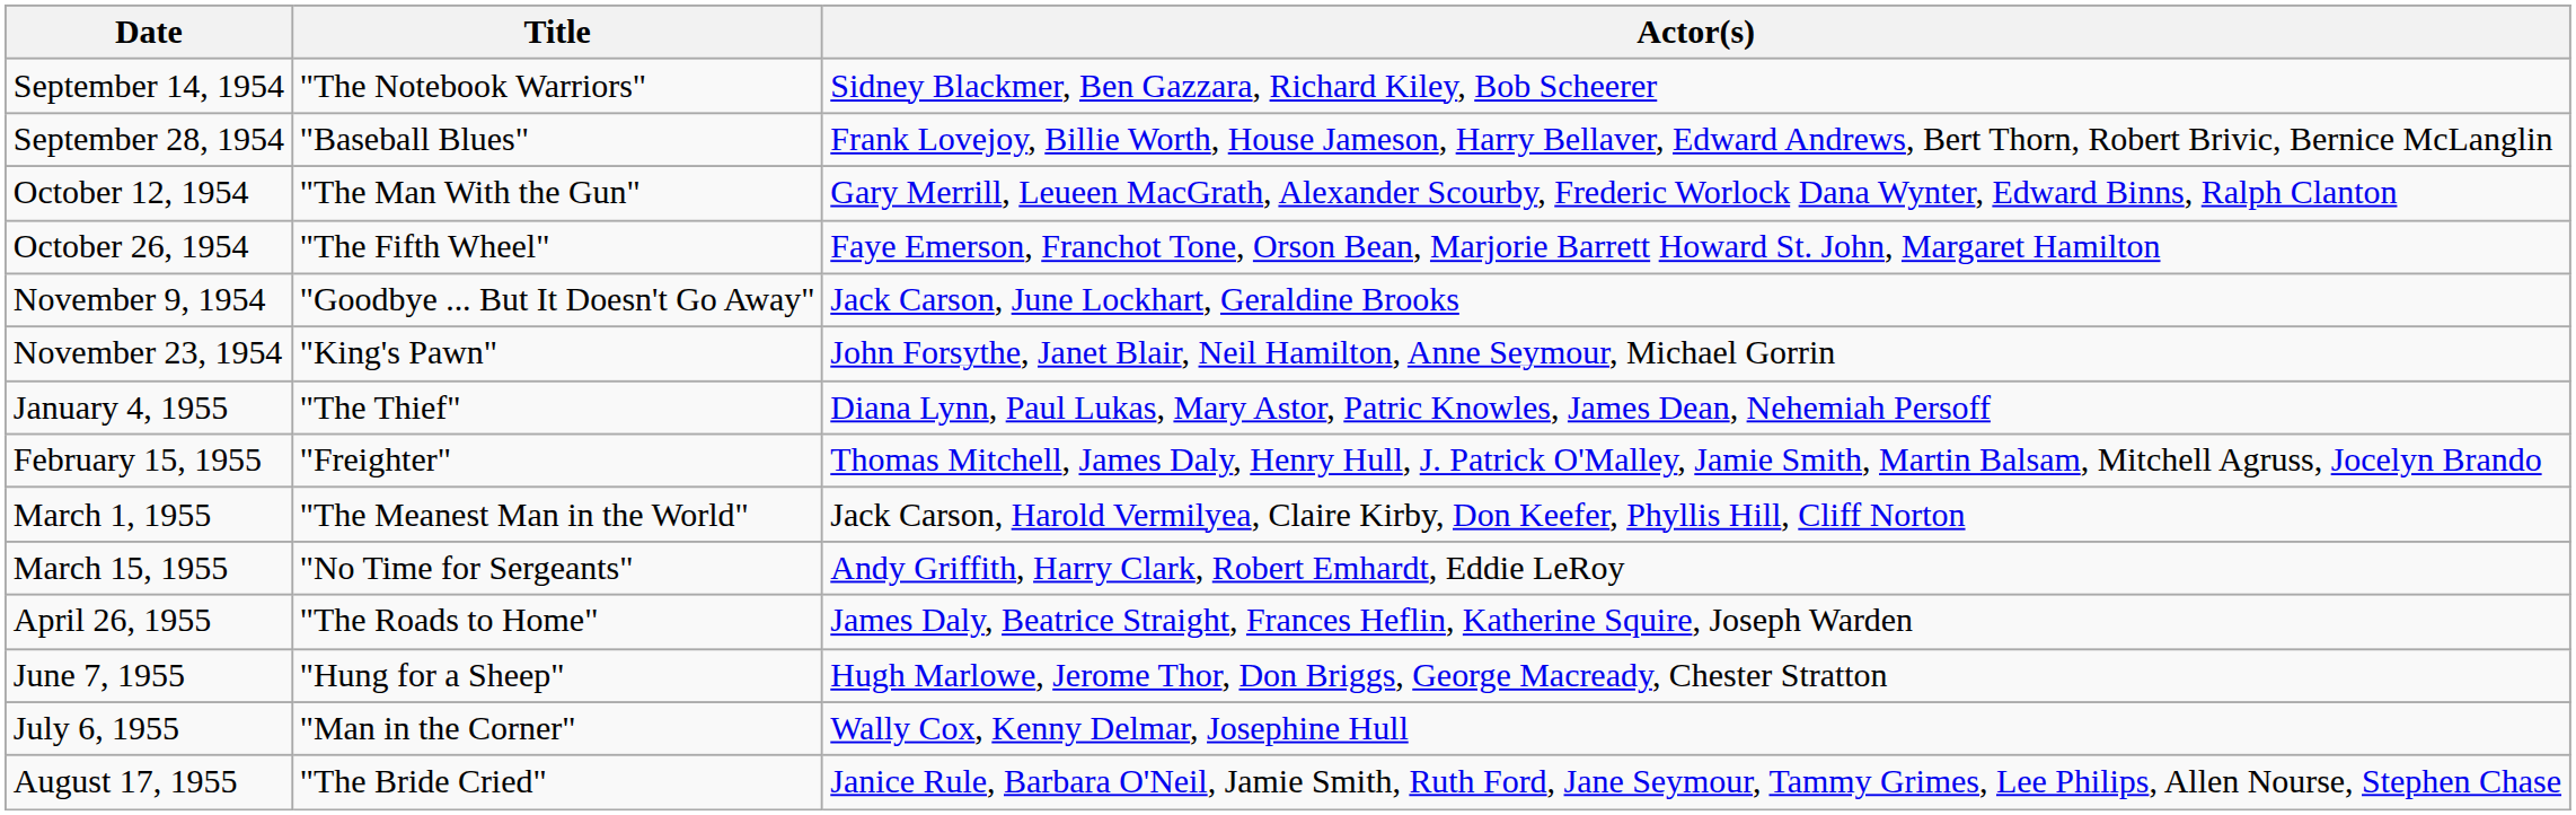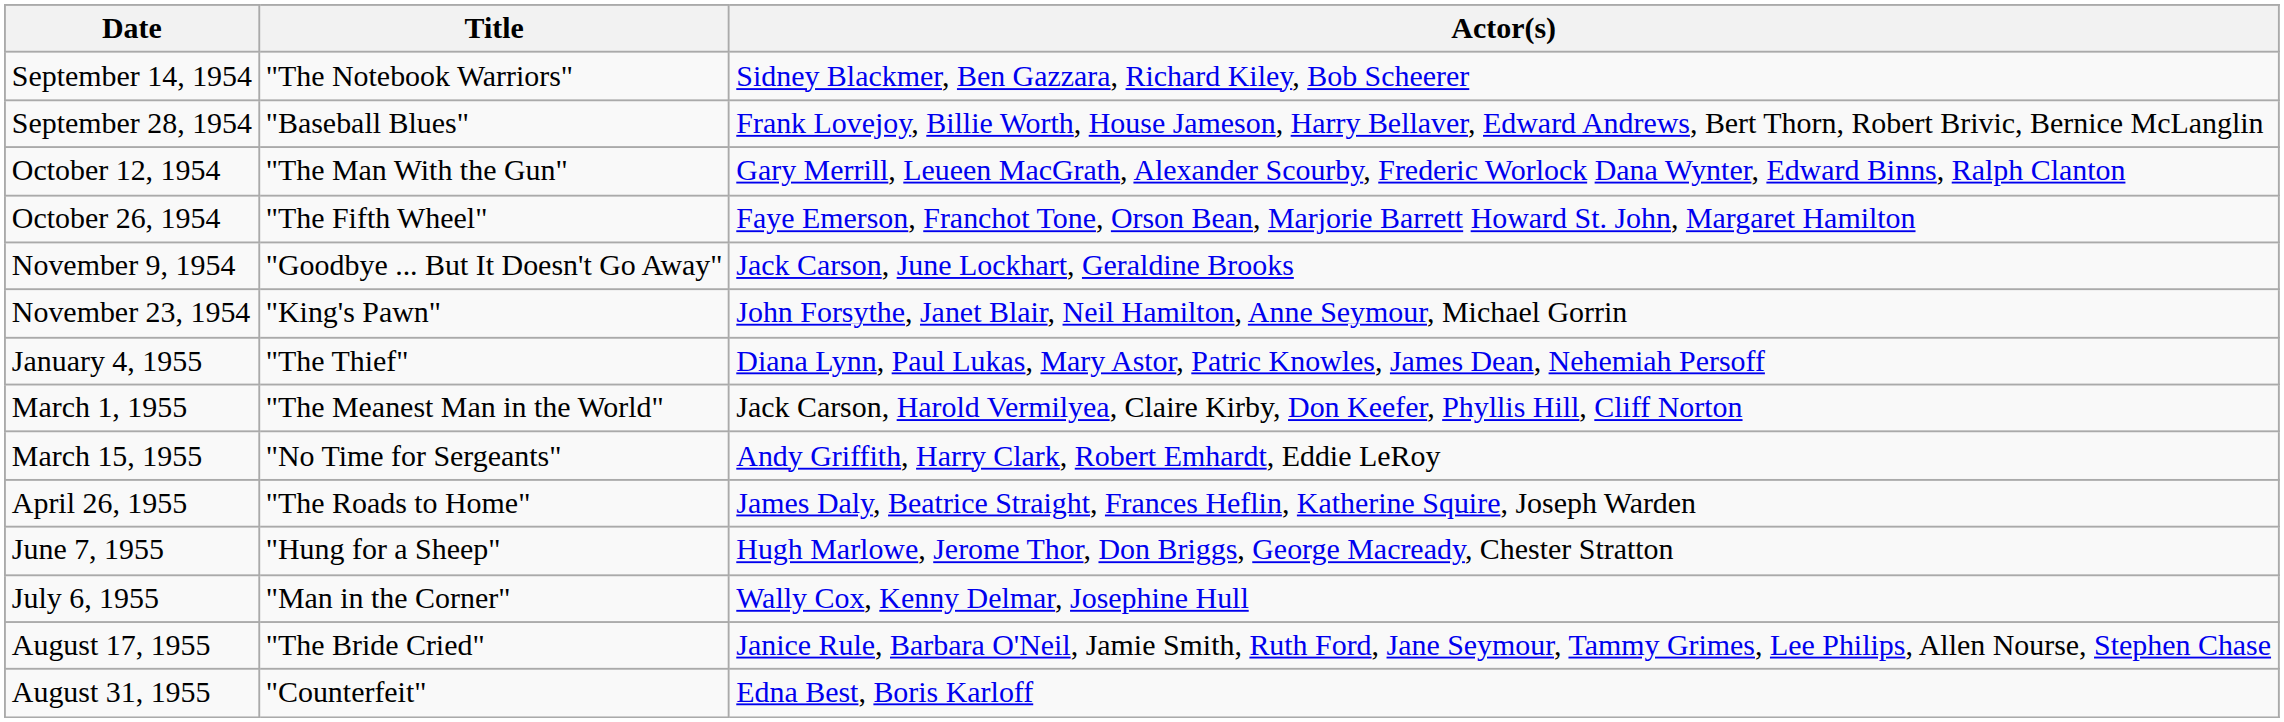 <table class="wikitable">
 <tr>
 <th>Date</th>
 <th>Title</th>
 <th>Actor(s)</th>
 </tr>
 <tr>
 <td>September 14, 1954</td>
 <td>"The Notebook Warriors"</td>
 <td><a href='#'>Sidney Blackmer</a>, <a href='#'>Ben Gazzara</a>, <a href='#'>Richard Kiley</a>, <a href='#'>Bob Scheerer</a></td>
 </tr>
 <tr>
 <td>September 28, 1954</td>
 <td>"Baseball Blues"</td>
 <td><a href='#'>Frank Lovejoy</a>, <a href='#'>Billie Worth</a>, <a href='#'>House Jameson</a>, <a href='#'>Harry Bellaver</a>, <a href='#'>Edward Andrews</a>,  Bert Thorn, Robert Brivic, Bernice McLanglin</td>
 </tr>
 <tr>
 <td>October 12, 1954</td>
 <td>"The Man With the Gun"</td>
 <td><a href='#'>Gary Merrill</a>, <a href='#'>Leueen MacGrath</a>, <a href='#'>Alexander Scourby</a>, <a href='#'>Frederic Worlock</a> <a href='#'>Dana Wynter</a>, <a href='#'>Edward Binns</a>, <a href='#'>Ralph Clanton</a></td>
 </tr>
 <tr>
 <td>October 26, 1954</td>
 <td>"The Fifth Wheel"</td>
 <td><a href='#'>Faye Emerson</a>, <a href='#'>Franchot Tone</a>, <a href='#'>Orson Bean</a>, <a href='#'>Marjorie Barrett</a> <a href='#'>Howard St. John</a>, <a href='#'>Margaret Hamilton</a></td>
 </tr>
 <tr>
 <td>November 9, 1954</td>
 <td>"Goodbye ... But It Doesn't Go Away"</td>
 <td><a href='#'>Jack Carson</a>, <a href='#'>June Lockhart</a>, <a href='#'>Geraldine Brooks</a></td>
 </tr>
 <tr>
 <td>November 23, 1954</td>
 <td>"King's Pawn"</td>
 <td><a href='#'>John Forsythe</a>, <a href='#'>Janet Blair</a>, <a href='#'>Neil Hamilton</a>, <a href='#'>Anne Seymour</a>, Michael Gorrin</td>
 </tr>
 <tr>
 <td>January 4, 1955</td>
 <td>"The Thief"</td>
 <td><a href='#'>Diana Lynn</a>, <a href='#'>Paul Lukas</a>, <a href='#'>Mary Astor</a>, <a href='#'>Patric Knowles</a>, <a href='#'>James Dean</a>, <a href='#'>Nehemiah Persoff</a></td>
 </tr>
 <tr>
-<td>February 15, 1955</td>
-<td>"Freighter"</td>
-<td><a href='#'>Thomas Mitchell</a>, <a href='#'>James Daly</a>, <a href='#'>Henry Hull</a>, <a href='#'>J. Patrick O'Malley</a>, <a href='#'>Jamie Smith</a>, <a href='#'>Martin Balsam</a>, Mitchell Agruss, <a href='#'>Jocelyn Brando</a></td>
-</tr>
-<tr>
 <td>March 1, 1955</td>
 <td>"The Meanest Man in the World"</td>
 <td>Jack Carson, <a href='#'>Harold Vermilyea</a>, Claire Kirby, <a href='#'>Don Keefer</a>, <a href='#'>Phyllis Hill</a>, <a href='#'>Cliff Norton</a></td>
 </tr>
 <tr>
 <td>March 15, 1955</td>
 <td>"No Time for Sergeants"</td>
 <td><a href='#'>Andy Griffith</a>, <a href='#'>Harry Clark</a>, <a href='#'>Robert Emhardt</a>, Eddie LeRoy</td>
 </tr>
 <tr>
 <td>April 26, 1955</td>
 <td>"The Roads to Home"</td>
 <td><a href='#'>James Daly</a>, <a href='#'>Beatrice Straight</a>, <a href='#'>Frances Heflin</a>, <a href='#'>Katherine Squire</a>, Joseph Warden</td>
 </tr>
 <tr>
 <td>June 7, 1955</td>
 <td>"Hung for a Sheep"</td>
 <td><a href='#'>Hugh Marlowe</a>, <a href='#'>Jerome Thor</a>, <a href='#'>Don Briggs</a>, <a href='#'>George Macready</a>, Chester Stratton</td>
 </tr>
 <tr>
 <td>July 6, 1955</td>
 <td>"Man in the Corner"</td>
 <td><a href='#'>Wally Cox</a>, <a href='#'>Kenny Delmar</a>, <a href='#'>Josephine Hull</a></td>
 </tr>
 <tr>
 <td>August 17, 1955</td>
 <td>"The Bride Cried"</td>
 <td><a href='#'>Janice Rule</a>, <a href='#'>Barbara O'Neil</a>, Jamie Smith, <a href='#'>Ruth Ford</a>, <a href='#'>Jane Seymour</a>, <a href='#'>Tammy Grimes</a>, <a href='#'>Lee Philips</a>, Allen Nourse, <a href='#'>Stephen Chase</a></td>
 </tr>
+<tr>
+<td>August 31, 1955</td>
+<td>"Counterfeit"</td>
+<td><a href='#'>Edna Best</a>, <a href='#'>Boris Karloff</a></td>
+</tr>
 </table>
